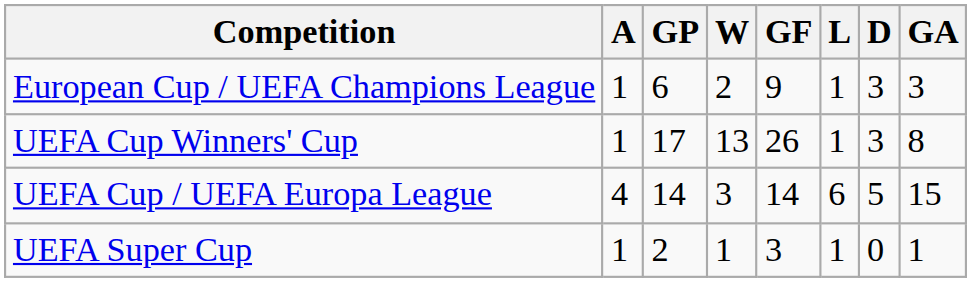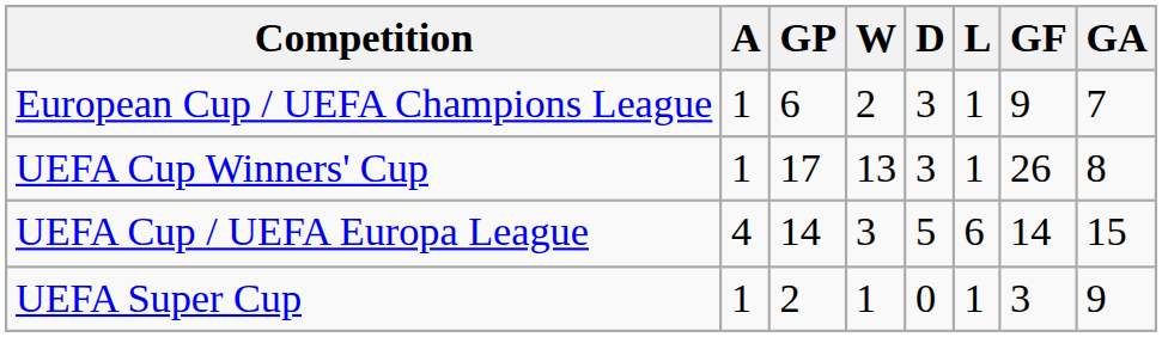 <table class="wikitable">
 <tr>
 <th>Competition</th>
 <th>A</th>
 <th>GP</th>
 <th>W</th>
+<th>D</th>
+<th>L</th>
 <th>GF</th>
-<th>L</th>
-<th>D</th>
 <th>GA</th>
 </tr>
 <tr>
 <td><a href='#'>European Cup / UEFA Champions League</a></td>
 <td>1</td>
 <td>6</td>
 <td>2</td>
+<td>3</td>
+<td>1</td>
 <td>9</td>
-<td>1</td>
-<td>3</td>
-<td>3</td>
+<td>7</td>
 </tr>
 <tr>
 <td><a href='#'>UEFA Cup Winners' Cup</a></td>
 <td>1</td>
 <td>17</td>
 <td>13</td>
+<td>3</td>
+<td>1</td>
 <td>26</td>
-<td>1</td>
-<td>3</td>
 <td>8</td>
 </tr>
 <tr>
 <td><a href='#'>UEFA Cup / UEFA Europa League</a></td>
 <td>4</td>
 <td>14</td>
 <td>3</td>
+<td>5</td>
+<td>6</td>
 <td>14</td>
-<td>6</td>
-<td>5</td>
 <td>15</td>
 </tr>
 <tr>
 <td><a href='#'>UEFA Super Cup</a></td>
 <td>1</td>
 <td>2</td>
 <td>1</td>
-<td>3</td>
-<td>1</td>
 <td>0</td>
 <td>1</td>
+<td>3</td>
+<td>9</td>
 </tr>
 </table>
